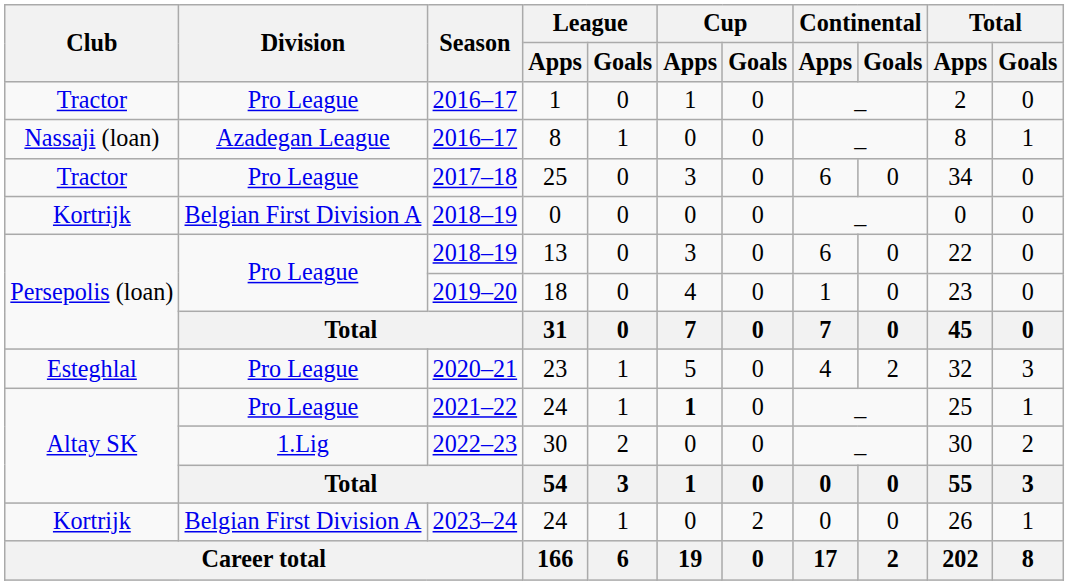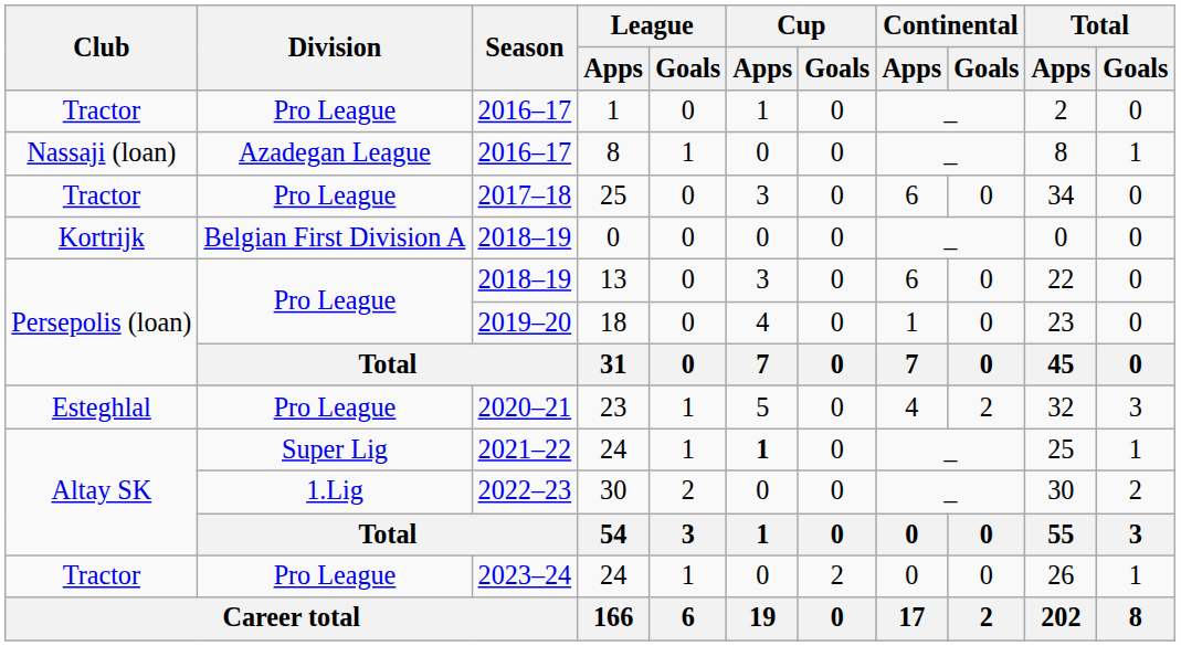 <table class="wikitable" style="text-align: center;">
 <tr>
 <th rowspan="2">Club</th>
 <th rowspan="2">Division</th>
 <th rowspan="2">Season</th>
 <th colspan="2">League</th>
 <th colspan="2">Cup</th>
 <th colspan="2">Continental</th>
 <th colspan="2">Total</th>
 </tr>
 <tr>
 <th>Apps</th>
 <th>Goals</th>
 <th>Apps</th>
 <th>Goals</th>
 <th>Apps</th>
 <th>Goals</th>
 <th>Apps</th>
 <th>Goals</th>
 </tr>
 <tr>
 <td><a href='#'>Tractor</a></td>
 <td><a href='#'>Pro League</a></td>
 <td><a href='#'>2016–17</a></td>
 <td>1</td>
 <td>0</td>
 <td>1</td>
 <td>0</td>
 <td colspan=2>_</td>
 <td>2</td>
 <td>0</td>
 </tr>
 <tr>
 <td><a href='#'>Nassaji</a> (loan)</td>
 <td><a href='#'>Azadegan League</a></td>
 <td><a href='#'>2016–17</a></td>
 <td>8</td>
 <td>1</td>
 <td>0</td>
 <td>0</td>
 <td colspan=2>_</td>
 <td>8</td>
 <td>1</td>
 </tr>
 <tr>
 <td><a href='#'>Tractor</a></td>
 <td><a href='#'>Pro League</a></td>
 <td><a href='#'>2017–18</a></td>
 <td>25</td>
 <td>0</td>
 <td>3</td>
 <td>0</td>
 <td>6</td>
 <td>0</td>
 <td>34</td>
 <td>0</td>
 </tr>
 <tr>
 <td rowspan="1"><a href='#'>Kortrijk</a></td>
 <td rowspan="1"><a href='#'>Belgian First Division A</a></td>
 <td><a href='#'>2018–19</a></td>
 <td>0</td>
 <td>0</td>
 <td>0</td>
 <td>0</td>
 <td colspan=2>_</td>
 <td>0</td>
 <td>0</td>
 </tr>
 <tr>
 <td rowspan="3"><a href='#'>Persepolis</a> (loan)</td>
 <td rowspan="2"><a href='#'>Pro League</a></td>
 <td><a href='#'>2018–19</a></td>
 <td>13</td>
 <td>0</td>
 <td>3</td>
 <td>0</td>
 <td>6</td>
 <td>0</td>
 <td>22</td>
 <td>0</td>
 </tr>
 <tr>
 <td><a href='#'>2019–20</a></td>
 <td>18</td>
 <td>0</td>
 <td>4</td>
 <td>0</td>
 <td>1</td>
 <td>0</td>
 <td>23</td>
 <td>0</td>
 </tr>
 <tr>
 <th colspan=2>Total</th>
 <th>31</th>
 <th>0</th>
 <th>7</th>
 <th>0</th>
 <th>7</th>
 <th>0</th>
 <th>45</th>
 <th>0</th>
 </tr>
 <tr>
 <td rowspan="1"><a href='#'>Esteghlal</a></td>
 <td rowspan="1"><a href='#'>Pro League</a></td>
 <td><a href='#'>2020–21</a></td>
 <td>23</td>
 <td>1</td>
 <td>5</td>
 <td>0</td>
 <td>4</td>
 <td>2</td>
 <td>32</td>
 <td>3</td>
 </tr>
 <tr>
 <td rowspan="3"><a href='#'>Altay SK</a></td>
-<td><a href='#'>Pro League</a></td>
+<td><a href='#'>Super Lig</a></td>
 <td><a href='#'>2021–22</a></td>
 <td>24</td>
 <td>1</td>
 <td><strong>1</strong></td>
 <td>0</td>
 <td colspan="2">_</td>
 <td>25</td>
 <td>1</td>
 </tr>
 <tr>
 <td><a href='#'>1.Lig</a></td>
 <td><a href='#'>2022–23</a></td>
 <td>30</td>
 <td>2</td>
 <td>0</td>
 <td>0</td>
 <td colspan="2">_</td>
 <td>30</td>
 <td>2</td>
 </tr>
 <tr>
 <th colspan=2>Total</th>
 <th>54</th>
 <th>3</th>
 <th>1</th>
 <th>0</th>
 <th>0</th>
 <th>0</th>
 <th>55</th>
 <th>3</th>
 </tr>
 <tr>
-<td rowspan="1"><a href='#'>Kortrijk</a></td>
-<td rowspan="1"><a href='#'>Belgian First Division A</a></td>
+<td><a href='#'>Tractor</a></td>
+<td><a href='#'>Pro League</a></td>
 <td><a href='#'>2023–24</a></td>
 <td>24</td>
 <td>1</td>
 <td>0</td>
 <td>2</td>
 <td>0</td>
 <td>0</td>
 <td>26</td>
 <td>1</td>
 </tr>
 <tr>
 <th colspan=3>Career total</th>
 <th>166</th>
 <th>6</th>
 <th>19</th>
 <th>0</th>
 <th>17</th>
 <th>2</th>
 <th>202</th>
 <th>8</th>
 </tr>
 </table>
